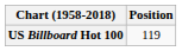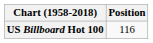 <table class="wikitable unsortable plainrowheaders" style="text-align:center">
 <tr>
 <th>Chart (1958-2018)</th>
 <th>Position</th>
 </tr>
 <tr>
 <th scope="row">US <em>Billboard</em> Hot 100</th>
-<td>119</td>
+<td>116</td>
 </tr>
 </table>
